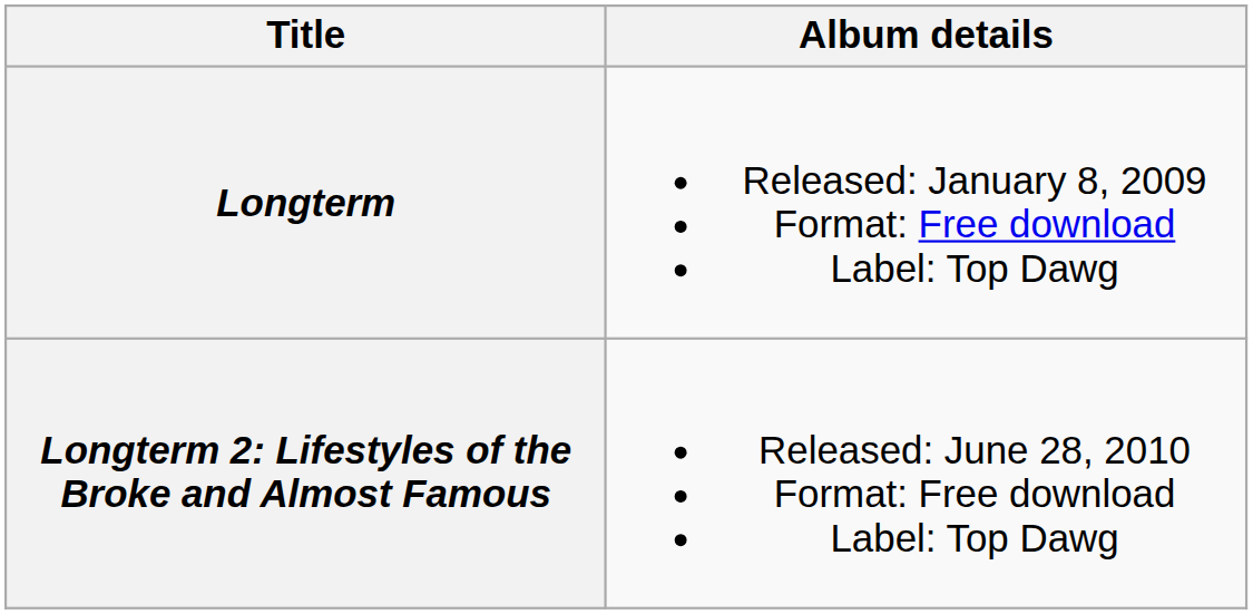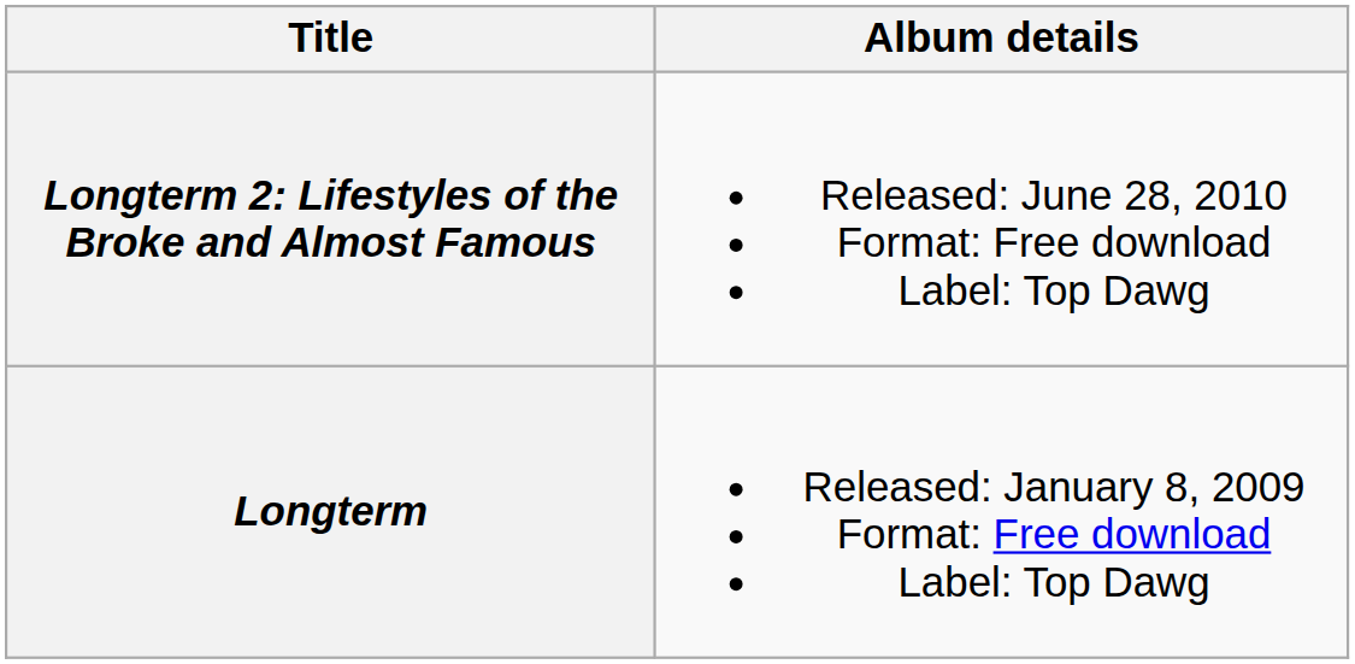 <table class="wikitable plainrowheaders" style="text-align:center;">
 <tr>
 <th scope="col" style="width:15em;">Title</th>
 <th scope="col" style="width:16em;">Album details</th>
 </tr>
 <tr>
+<th scope="row"><em>Longterm 2: Lifestyles of the Broke and Almost Famous</em></th>
+<td><br><ul><li>Released: June 28, 2010</li><li>Format: Free download</li><li>Label: Top Dawg</li></ul></td>
+</tr>
+<tr>
 <th scope="row"><em>Longterm</em></th>
 <td><br><ul><li>Released: January 8, 2009</li><li>Format: <a href='#'>Free download</a></li><li>Label: Top Dawg</li></ul></td>
 </tr>
-<tr>
-<th scope="row"><em>Longterm 2: Lifestyles of the Broke and Almost Famous</em></th>
-<td><br><ul><li>Released: June 28, 2010</li><li>Format: Free download</li><li>Label: Top Dawg</li></ul></td>
-</tr>
 </table>
